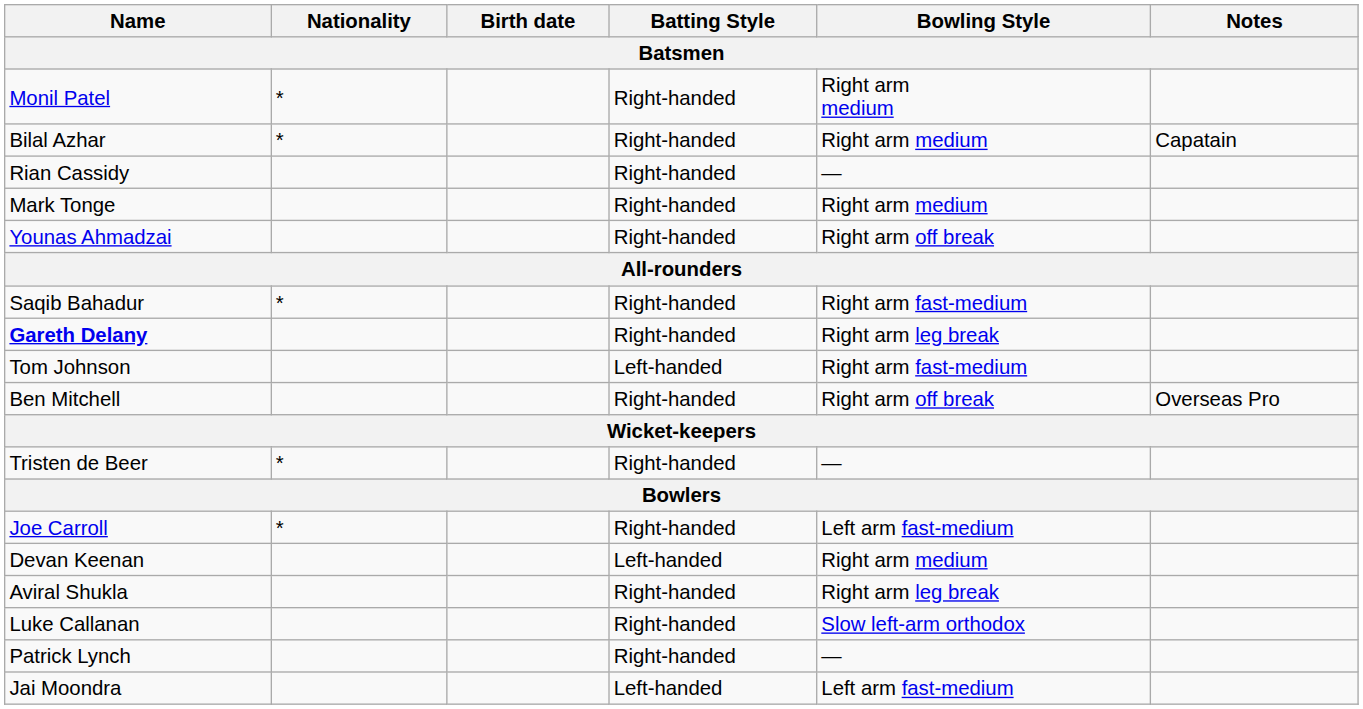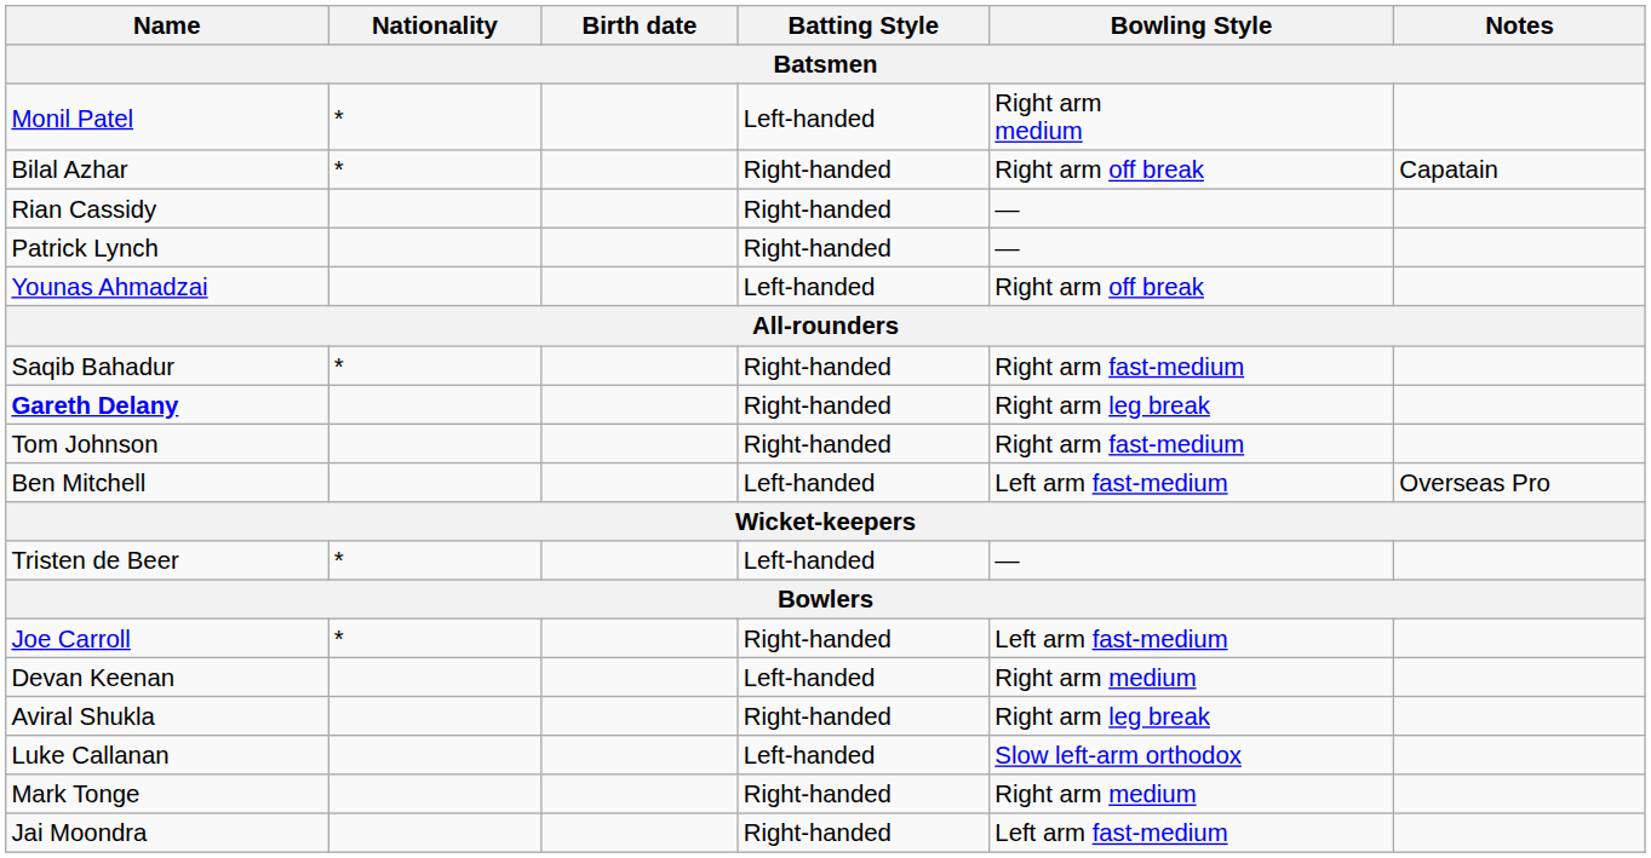 <table class="wikitable"  style="font-size:95%; width:80%;">
 <tr>
 <th>Name</th>
 <th>Nationality</th>
 <th>Birth date</th>
 <th>Batting Style</th>
 <th>Bowling Style</th>
 <th>Notes</th>
 </tr>
 <tr>
 <th colspan="6">Batsmen</th>
 </tr>
 <tr>
 <td><a href='#'>Monil Patel</a></td>
 <td>*</td>
 <td></td>
-<td>Right-handed</td>
+<td>Left-handed</td>
 <td>Right arm<br><a href='#'>medium</a></td>
 <td></td>
 </tr>
 <tr>
 <td>Bilal Azhar</td>
 <td>*</td>
 <td></td>
 <td>Right-handed</td>
-<td>Right arm <a href='#'>medium</a></td>
+<td>Right arm <a href='#'>off break</a></td>
 <td>Capatain</td>
 </tr>
 <tr>
 <td>Rian Cassidy</td>
 <td></td>
 <td></td>
 <td>Right-handed</td>
 <td>—</td>
 <td></td>
 </tr>
 <tr>
-<td>Mark Tonge</td>
+<td>Patrick Lynch</td>
 <td></td>
 <td></td>
 <td>Right-handed</td>
-<td>Right arm <a href='#'>medium</a></td>
+<td>—</td>
 <td></td>
 </tr>
 <tr>
 <td><a href='#'>Younas Ahmadzai</a></td>
 <td></td>
 <td></td>
-<td>Right-handed</td>
+<td>Left-handed</td>
 <td>Right arm <a href='#'>off break</a></td>
 <td></td>
 </tr>
 <tr>
 <th colspan="6">All-rounders</th>
 </tr>
 <tr>
 <td>Saqib Bahadur</td>
 <td>*</td>
 <td></td>
 <td>Right-handed</td>
 <td>Right arm <a href='#'>fast-medium</a></td>
 <td></td>
 </tr>
 <tr>
 <td><strong><a href='#'>Gareth Delany</a></strong></td>
 <td></td>
 <td></td>
 <td>Right-handed</td>
 <td>Right arm <a href='#'>leg break</a></td>
 <td></td>
 </tr>
 <tr>
 <td>Tom Johnson</td>
 <td></td>
 <td></td>
-<td>Left-handed</td>
+<td>Right-handed</td>
 <td>Right arm <a href='#'>fast-medium</a></td>
 <td></td>
 </tr>
 <tr>
 <td>Ben Mitchell</td>
 <td></td>
 <td></td>
-<td>Right-handed</td>
-<td>Right arm <a href='#'>off break</a></td>
+<td>Left-handed</td>
+<td>Left arm <a href='#'>fast-medium</a></td>
 <td>Overseas Pro</td>
 </tr>
 <tr>
 <th colspan="6">Wicket-keepers</th>
 </tr>
 <tr>
 <td>Tristen de Beer</td>
 <td>*</td>
 <td></td>
-<td>Right-handed</td>
+<td>Left-handed</td>
 <td>—</td>
 <td></td>
 </tr>
 <tr>
 <th colspan="6">Bowlers</th>
 </tr>
 <tr>
 <td><a href='#'>Joe Carroll</a></td>
 <td>*</td>
 <td></td>
 <td>Right-handed</td>
 <td>Left arm <a href='#'>fast-medium</a></td>
 <td></td>
 </tr>
 <tr>
 <td>Devan Keenan</td>
 <td></td>
 <td></td>
 <td>Left-handed</td>
 <td>Right arm <a href='#'>medium</a></td>
 <td></td>
 </tr>
 <tr>
 <td>Aviral Shukla</td>
 <td></td>
 <td></td>
 <td>Right-handed</td>
 <td>Right arm <a href='#'>leg break</a></td>
 <td></td>
 </tr>
 <tr>
 <td>Luke Callanan</td>
 <td></td>
 <td></td>
-<td>Right-handed</td>
+<td>Left-handed</td>
 <td><a href='#'>Slow left-arm orthodox</a></td>
 <td></td>
 </tr>
 <tr>
-<td>Patrick Lynch</td>
+<td>Mark Tonge</td>
 <td></td>
 <td></td>
 <td>Right-handed</td>
-<td>—</td>
+<td>Right arm <a href='#'>medium</a></td>
 <td></td>
 </tr>
 <tr>
 <td>Jai Moondra</td>
 <td></td>
 <td></td>
-<td>Left-handed</td>
+<td>Right-handed</td>
 <td>Left arm <a href='#'>fast-medium</a></td>
 <td></td>
 </tr>
 </table>
